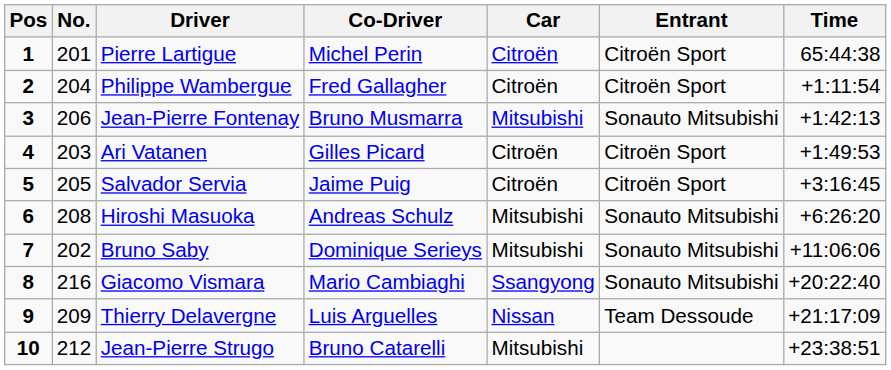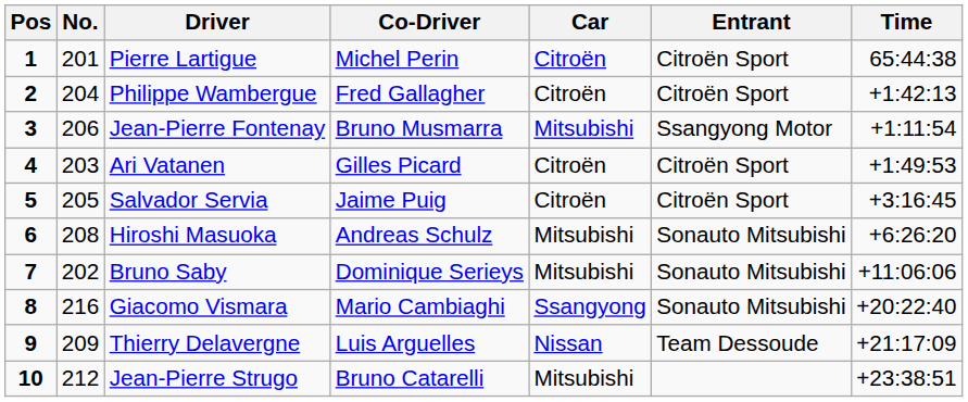 <table class="wikitable">
 <tr>
 <th>Pos</th>
 <th>No.</th>
 <th>Driver</th>
 <th>Co-Driver</th>
 <th>Car</th>
 <th>Entrant</th>
 <th>Time</th>
 </tr>
 <tr>
 <td align=center><strong>1</strong></td>
 <td>201</td>
 <td> <a href='#'>Pierre Lartigue</a></td>
 <td> <a href='#'>Michel Perin</a></td>
 <td><a href='#'>Citroën</a></td>
 <td>Citroën Sport</td>
 <td align="right">65:44:38</td>
 </tr>
 <tr>
 <td align=center><strong>2</strong></td>
 <td>204</td>
 <td> <a href='#'>Philippe Wambergue</a></td>
 <td> <a href='#'>Fred Gallagher</a></td>
 <td>Citroën</td>
 <td>Citroën Sport</td>
-<td align="right">+1:11:54</td>
+<td align="right">+1:42:13</td>
 </tr>
 <tr>
 <td align=center><strong>3</strong></td>
 <td>206</td>
 <td> <a href='#'>Jean-Pierre Fontenay</a></td>
 <td> <a href='#'>Bruno Musmarra</a></td>
 <td><a href='#'>Mitsubishi</a></td>
-<td>Sonauto Mitsubishi</td>
-<td align="right">+1:42:13</td>
+<td>Ssangyong Motor</td>
+<td align="right">+1:11:54</td>
 </tr>
 <tr>
 <td align=center><strong>4</strong></td>
 <td>203</td>
 <td> <a href='#'>Ari Vatanen</a></td>
 <td> <a href='#'>Gilles Picard</a></td>
 <td>Citroën</td>
 <td>Citroën Sport</td>
 <td align="right">+1:49:53</td>
 </tr>
 <tr>
 <td align=center><strong>5</strong></td>
 <td>205</td>
 <td> <a href='#'>Salvador Servia</a></td>
 <td> <a href='#'>Jaime Puig</a></td>
 <td>Citroën</td>
 <td>Citroën Sport</td>
 <td align="right">+3:16:45</td>
 </tr>
 <tr>
 <td align=center><strong>6</strong></td>
 <td>208</td>
 <td> <a href='#'>Hiroshi Masuoka</a></td>
 <td> <a href='#'>Andreas Schulz</a></td>
 <td>Mitsubishi</td>
 <td>Sonauto Mitsubishi</td>
 <td align="right">+6:26:20</td>
 </tr>
 <tr>
 <td align=center><strong>7</strong></td>
 <td>202</td>
 <td> <a href='#'>Bruno Saby</a></td>
 <td> <a href='#'>Dominique Serieys</a></td>
 <td>Mitsubishi</td>
 <td>Sonauto Mitsubishi</td>
 <td align="right">+11:06:06</td>
 </tr>
 <tr>
 <td align=center><strong>8</strong></td>
 <td>216</td>
 <td> <a href='#'>Giacomo Vismara</a></td>
 <td> <a href='#'>Mario Cambiaghi</a></td>
 <td><a href='#'>Ssangyong</a></td>
 <td>Sonauto Mitsubishi</td>
 <td align="right">+20:22:40</td>
 </tr>
 <tr>
 <td align=center><strong>9</strong></td>
 <td>209</td>
 <td> <a href='#'>Thierry Delavergne</a></td>
 <td> <a href='#'>Luis Arguelles</a></td>
 <td><a href='#'>Nissan</a></td>
 <td>Team Dessoude</td>
 <td align="right">+21:17:09</td>
 </tr>
 <tr>
 <td align=center><strong>10</strong></td>
 <td>212</td>
 <td> <a href='#'>Jean-Pierre Strugo</a></td>
 <td> <a href='#'>Bruno Catarelli</a></td>
 <td>Mitsubishi</td>
 <td></td>
 <td align="right">+23:38:51</td>
 </tr>
 </table>
